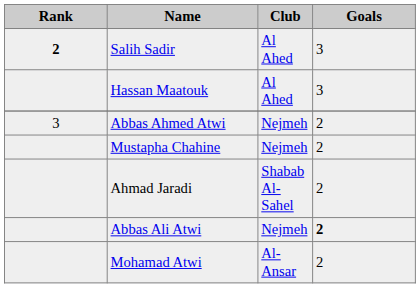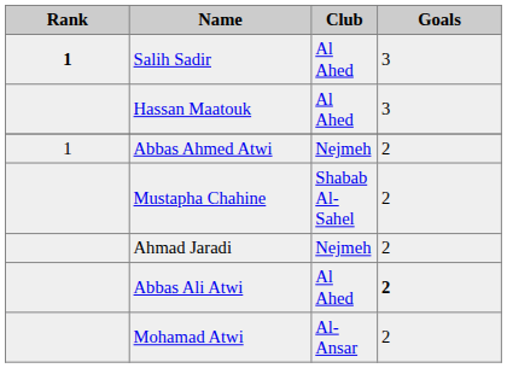 <table bgcolor="#f7f8ff" cellpadding="3" cellspacing="0" border="1" style="font-size: 95%; border: gray solid 1px; border-collapse: collapse;">
 <tr bgcolor="#CCCCCC">
 <th width="100px">Rank</th>
 <th width="150px">Name</th>
 <th width="50px">Club</th>
 <th width="100px">Goals</th>
 </tr>
 <tr bgcolor="#EFEFEF" align="center">
-<td><strong>2</strong></td>
+<td><strong>1</strong></td>
 <td align="left"> <a href='#'>Salih Sadir</a></td>
 <td align="left"><a href='#'>Al Ahed</a></td>
 <td align="left">3</td>
 </tr>
 <tr bgcolor="#EFEFEF" align="center">
 <td align="center"></td>
 <td align="left"> <a href='#'>Hassan Maatouk</a></td>
 <td align="left"><a href='#'>Al Ahed</a></td>
 <td align="left">3</td>
 </tr>
 <tr align="center">
 </tr>
 <tr bgcolor="#EFEFEF" align="center">
-<td align="center">3</td>
+<td align="center">1</td>
 <td align="left"> <a href='#'>Abbas Ahmed Atwi</a></td>
 <td align="left"><a href='#'>Nejmeh</a></td>
 <td align="left">2</td>
 </tr>
 <tr bgcolor="#EFEFEF" align="center">
 <td align="center"></td>
 <td align="left"> <a href='#'>Mustapha Chahine</a></td>
+<td align="left"><a href='#'>Shabab Al-Sahel</a></td>
+<td align="left">2</td>
+</tr>
+<tr bgcolor="#EFEFEF" align="center">
+<td align="center"></td>
+<td align="left"> Ahmad Jaradi</td>
 <td align="left"><a href='#'>Nejmeh</a></td>
 <td align="left">2</td>
 </tr>
 <tr bgcolor="#EFEFEF" align="center">
 <td align="center"></td>
-<td align="left"> Ahmad Jaradi</td>
-<td align="left"><a href='#'>Shabab Al-Sahel</a></td>
-<td align="left">2</td>
-</tr>
-<tr bgcolor="#EFEFEF" align="center">
-<td align="center"></td>
 <td align="left"> <a href='#'>Abbas Ali Atwi</a></td>
-<td align="left"><a href='#'>Nejmeh</a></td>
+<td align="left"><a href='#'>Al Ahed</a></td>
 <td align="left"><strong>2</strong></td>
 </tr>
 <tr bgcolor="#EFEFEF" align="center">
 <td align="center"></td>
 <td align="left"> <a href='#'>Mohamad Atwi</a></td>
 <td align="left"><a href='#'>Al-Ansar</a></td>
 <td align="left">2</td>
 </tr>
 </table>
